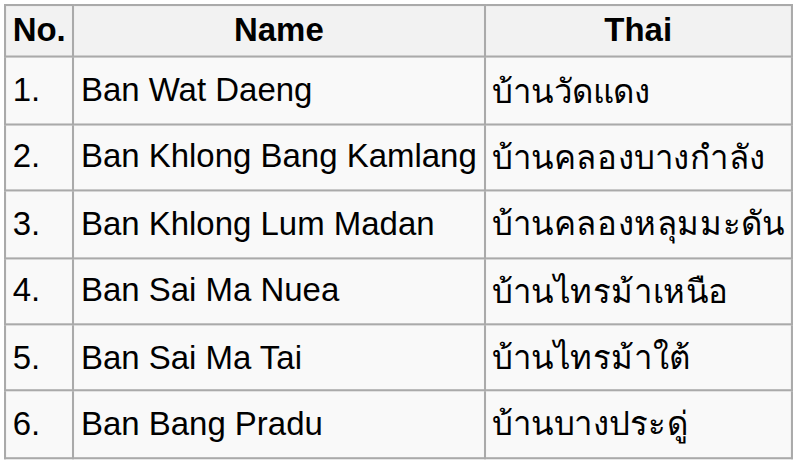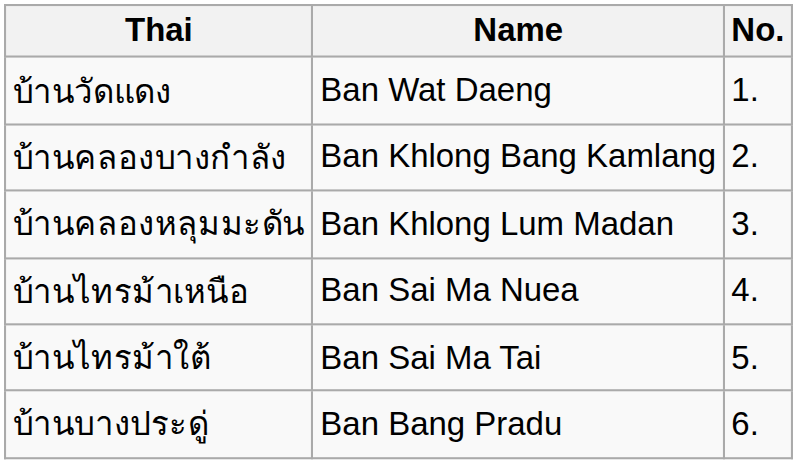 <table class="wikitable sortable">
 <tr>
+<th>Thai</th>
+<th>Name</th>
 <th>No.</th>
-<th>Name</th>
-<th>Thai</th>
 </tr>
 <tr>
+<td>บ้านวัดแดง</td>
+<td>Ban Wat Daeng</td>
 <td>1.</td>
-<td>Ban Wat Daeng</td>
-<td>บ้านวัดแดง</td>
 </tr>
 <tr>
+<td>บ้านคลองบางกำลัง</td>
+<td>Ban Khlong Bang Kamlang</td>
 <td>2.</td>
-<td>Ban Khlong Bang Kamlang</td>
-<td>บ้านคลองบางกำลัง</td>
 </tr>
 <tr>
+<td>บ้านคลองหลุมมะดัน</td>
+<td>Ban Khlong Lum Madan</td>
 <td>3.</td>
-<td>Ban Khlong Lum Madan</td>
-<td>บ้านคลองหลุมมะดัน</td>
 </tr>
 <tr>
+<td>บ้านไทรม้าเหนือ</td>
+<td>Ban Sai Ma Nuea</td>
 <td>4.</td>
-<td>Ban Sai Ma Nuea</td>
-<td>บ้านไทรม้าเหนือ</td>
 </tr>
 <tr>
+<td>บ้านไทรม้าใต้</td>
+<td>Ban Sai Ma Tai</td>
 <td>5.</td>
-<td>Ban Sai Ma Tai</td>
-<td>บ้านไทรม้าใต้</td>
 </tr>
 <tr>
+<td>บ้านบางประดู่</td>
+<td>Ban Bang Pradu</td>
 <td>6.</td>
-<td>Ban Bang Pradu</td>
-<td>บ้านบางประดู่</td>
 </tr>
 </table>
